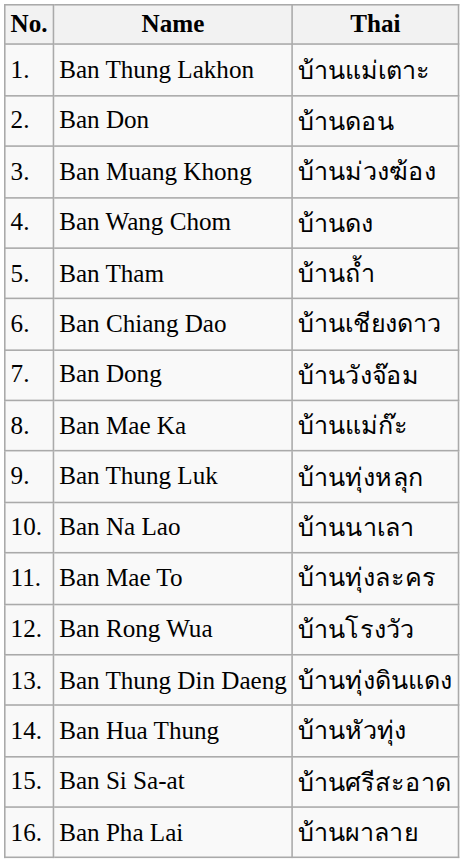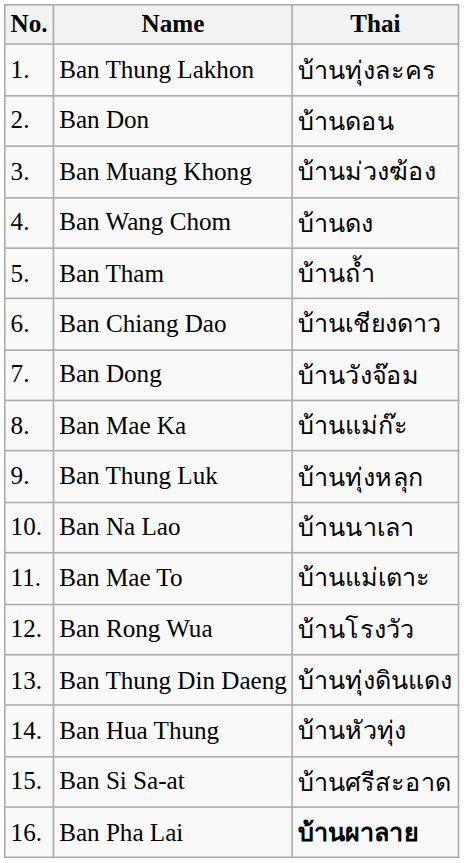 <table class="wikitable sortable">
 <tr>
 <th>No.</th>
 <th>Name</th>
 <th>Thai</th>
 </tr>
 <tr>
 <td>1.</td>
 <td>Ban Thung Lakhon</td>
-<td>บ้านแม่เตาะ</td>
+<td>บ้านทุ่งละคร</td>
 </tr>
 <tr>
 <td>2.</td>
 <td>Ban Don</td>
 <td>บ้านดอน</td>
 </tr>
 <tr>
 <td>3.</td>
 <td>Ban Muang Khong</td>
 <td>บ้านม่วงฆ้อง</td>
 </tr>
 <tr>
 <td>4.</td>
 <td>Ban Wang Chom</td>
 <td>บ้านดง</td>
 </tr>
 <tr>
 <td>5.</td>
 <td>Ban Tham</td>
 <td>บ้านถ้ำ</td>
 </tr>
 <tr>
 <td>6.</td>
 <td>Ban Chiang Dao</td>
 <td>บ้านเชียงดาว</td>
 </tr>
 <tr>
 <td>7.</td>
 <td>Ban Dong</td>
 <td>บ้านวังจ๊อม</td>
 </tr>
 <tr>
 <td>8.</td>
 <td>Ban Mae Ka</td>
 <td>บ้านแม่ก๊ะ</td>
 </tr>
 <tr>
 <td>9.</td>
 <td>Ban Thung Luk</td>
 <td>บ้านทุ่งหลุก</td>
 </tr>
 <tr>
 <td>10.</td>
 <td>Ban Na Lao</td>
 <td>บ้านนาเลา</td>
 </tr>
 <tr>
 <td>11.</td>
 <td>Ban Mae To</td>
-<td>บ้านทุ่งละคร</td>
+<td>บ้านแม่เตาะ</td>
 </tr>
 <tr>
 <td>12.</td>
 <td>Ban Rong Wua</td>
 <td>บ้านโรงวัว</td>
 </tr>
 <tr>
 <td>13.</td>
 <td>Ban Thung Din Daeng</td>
 <td>บ้านทุ่งดินแดง</td>
 </tr>
 <tr>
 <td>14.</td>
 <td>Ban Hua Thung</td>
 <td>บ้านหัวทุ่ง</td>
 </tr>
 <tr>
 <td>15.</td>
 <td>Ban Si Sa-at</td>
 <td>บ้านศรีสะอาด</td>
 </tr>
 <tr>
 <td>16.</td>
 <td>Ban Pha Lai</td>
-<td>บ้านผาลาย</td>
+<td><strong>บ้านผาลาย</strong></td>
 </tr>
 </table>
